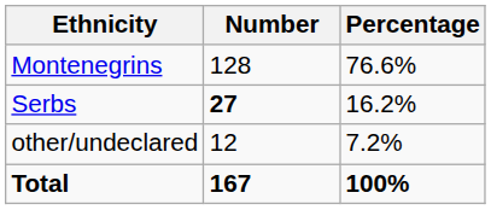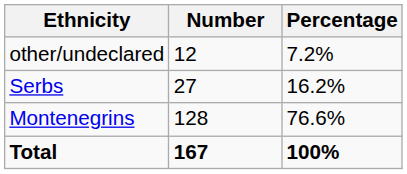 <table class="wikitable">
 <tr>
 <th width="100px">Ethnicity</th>
 <th width="80px">Number</th>
 <th width="80px">Percentage</th>
 </tr>
 <tr>
+<td>other/undeclared</td>
+<td>12</td>
+<td>7.2%</td>
+</tr>
+<tr>
+<td><a href='#'>Serbs</a></td>
+<td>27</td>
+<td>16.2%</td>
+</tr>
+<tr>
 <td><a href='#'>Montenegrins</a></td>
 <td>128</td>
 <td>76.6%</td>
-</tr>
-<tr>
-<td><a href='#'>Serbs</a></td>
-<td><strong>27</strong></td>
-<td>16.2%</td>
-</tr>
-<tr>
-<td>other/undeclared</td>
-<td>12</td>
-<td>7.2%</td>
 </tr>
 <tr>
 <td><strong>Total</strong></td>
 <td><strong>167</strong></td>
 <td><strong>100%</strong></td>
 </tr>
 </table>
